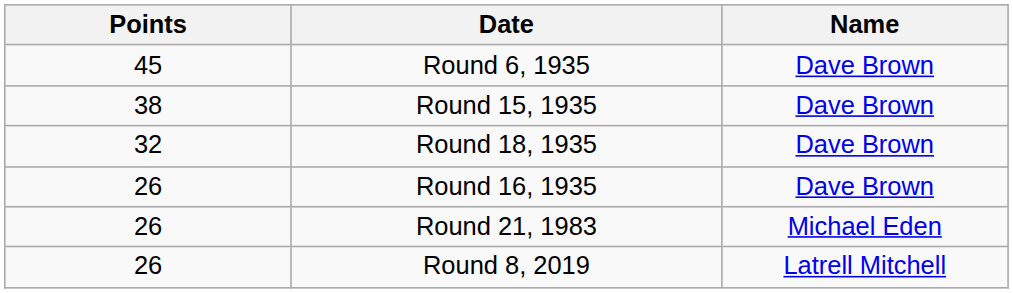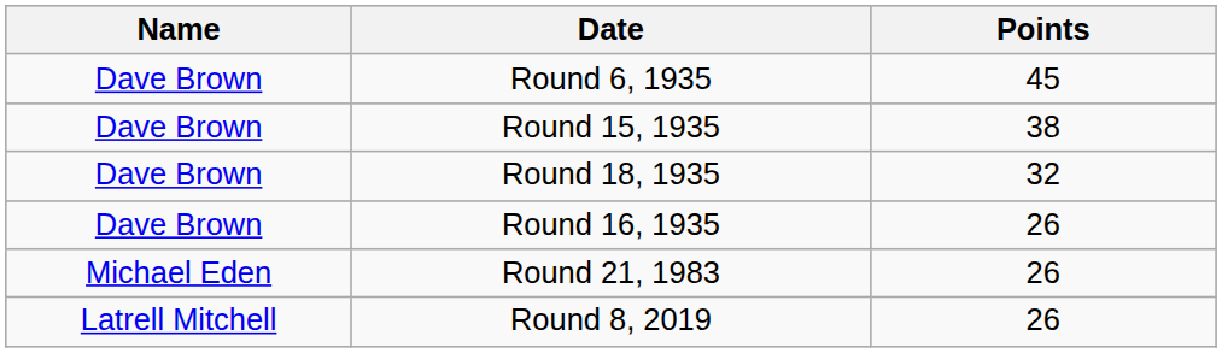 <table class="wikitable" width="50%" style="text-align: center;">
 <tr>
+<th width="10%">Name</th>
+<th width="15%">Date</th>
 <th width="10%">Points</th>
-<th width="15%">Date</th>
-<th width="10%">Name</th>
 </tr>
 <tr>
+<td><a href='#'>Dave Brown</a></td>
+<td>Round 6, 1935</td>
 <td>45</td>
-<td>Round 6, 1935</td>
-<td><a href='#'>Dave Brown</a></td>
 </tr>
 <tr>
+<td><a href='#'>Dave Brown</a></td>
+<td>Round 15, 1935</td>
 <td>38</td>
-<td>Round 15, 1935</td>
-<td><a href='#'>Dave Brown</a></td>
 </tr>
 <tr>
+<td><a href='#'>Dave Brown</a></td>
+<td>Round 18, 1935</td>
 <td>32</td>
-<td>Round 18, 1935</td>
-<td><a href='#'>Dave Brown</a></td>
 </tr>
 <tr>
+<td><a href='#'>Dave Brown</a></td>
+<td>Round 16, 1935</td>
 <td>26</td>
-<td>Round 16, 1935</td>
-<td><a href='#'>Dave Brown</a></td>
 </tr>
 <tr>
+<td><a href='#'>Michael Eden</a></td>
+<td>Round 21, 1983</td>
 <td>26</td>
-<td>Round 21, 1983</td>
-<td><a href='#'>Michael Eden</a></td>
 </tr>
 <tr>
+<td><a href='#'>Latrell Mitchell</a></td>
+<td>Round 8, 2019</td>
 <td>26</td>
-<td>Round 8, 2019</td>
-<td><a href='#'>Latrell Mitchell</a></td>
 </tr>
 </table>
